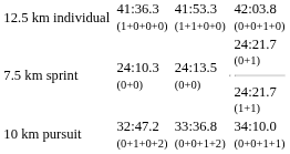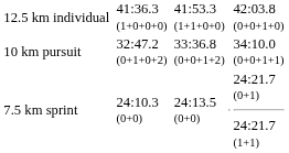 <table>
 <tr>
 <td>12.5 km individual<br><em></em></td>
 <td></td>
 <td>41:36.3<br><small>(1+0+0+0)</small></td>
 <td></td>
 <td>41:53.3<br><small>(1+1+0+0)</small></td>
 <td></td>
 <td>42:03.8<br><small>(0+0+1+0)</small></td>
 </tr>
 <tr>
+<td>10 km pursuit<br><em></em></td>
+<td></td>
+<td>32:47.2<br><small>(0+1+0+2)</small></td>
+<td></td>
+<td>33:36.8<br><small>(0+0+1+2)</small></td>
+<td></td>
+<td>34:10.0<br><small>(0+0+1+1)</small></td>
+</tr>
+<tr>
 <td>7.5 km sprint<br><em></em></td>
 <td></td>
 <td>24:10.3<br><small>(0+0)</small></td>
 <td></td>
 <td>24:13.5<br><small>(0+0)</small></td>
 <td><hr></td>
 <td>24:21.7<br><small>(0+1)</small><hr>24:21.7<br><small>(1+1)</small></td>
 </tr>
-<tr>
-<td>10 km pursuit<br><em></em></td>
-<td></td>
-<td>32:47.2<br><small>(0+1+0+2)</small></td>
-<td></td>
-<td>33:36.8<br><small>(0+0+1+2)</small></td>
-<td></td>
-<td>34:10.0<br><small>(0+0+1+1)</small></td>
-</tr>
 </table>
